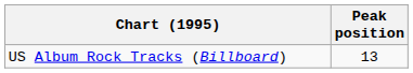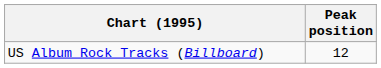 <table class="wikitable">
 <tr>
 <th style="width:22em;">Chart (1995)</th>
 <th>Peak<br>position</th>
 </tr>
 <tr>
 <td>US <a href='#'>Album Rock Tracks</a> (<em><a href='#'>Billboard</a></em>)</td>
-<td align=center>13</td>
+<td align=center>12</td>
 </tr>
 </table>
